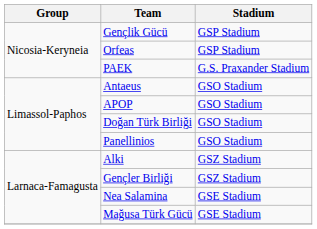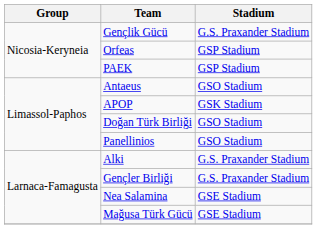 <table class="wikitable">
 <tr>
 <th>Group</th>
 <th>Team</th>
 <th>Stadium</th>
 </tr>
 <tr>
 <td rowspan=3>Nicosia-Keryneia</td>
 <td><a href='#'>Gençlik Gücü</a></td>
-<td><a href='#'>GSP Stadium</a></td>
+<td><a href='#'>G.S. Praxander Stadium</a></td>
 </tr>
 <tr>
 <td><a href='#'>Orfeas</a></td>
 <td><a href='#'>GSP Stadium</a></td>
 </tr>
 <tr>
 <td><a href='#'>PAEK</a></td>
-<td><a href='#'>G.S. Praxander Stadium</a></td>
+<td><a href='#'>GSP Stadium</a></td>
 </tr>
 <tr>
 <td rowspan=4>Limassol-Paphos</td>
 <td><a href='#'>Antaeus</a></td>
 <td><a href='#'>GSO Stadium</a></td>
 </tr>
 <tr>
 <td><a href='#'>APOP</a></td>
-<td><a href='#'>GSO Stadium</a></td>
+<td><a href='#'>GSK Stadium</a></td>
 </tr>
 <tr>
 <td><a href='#'>Doğan Türk Birliği</a></td>
 <td><a href='#'>GSO Stadium</a></td>
 </tr>
 <tr>
 <td><a href='#'>Panellinios</a></td>
 <td><a href='#'>GSO Stadium</a></td>
 </tr>
 <tr>
 <td rowspan=4>Larnaca-Famagusta</td>
 <td><a href='#'>Alki</a></td>
-<td><a href='#'>GSZ Stadium</a></td>
+<td><a href='#'>G.S. Praxander Stadium</a></td>
 </tr>
 <tr>
 <td><a href='#'>Gençler Birliği</a></td>
-<td><a href='#'>GSZ Stadium</a></td>
+<td><a href='#'>G.S. Praxander Stadium</a></td>
 </tr>
 <tr>
 <td><a href='#'>Nea Salamina</a></td>
 <td><a href='#'>GSE Stadium</a></td>
 </tr>
 <tr>
 <td><a href='#'>Mağusa Türk Gücü</a></td>
 <td><a href='#'>GSE Stadium</a></td>
 </tr>
 <tr>
 </tr>
 </table>
